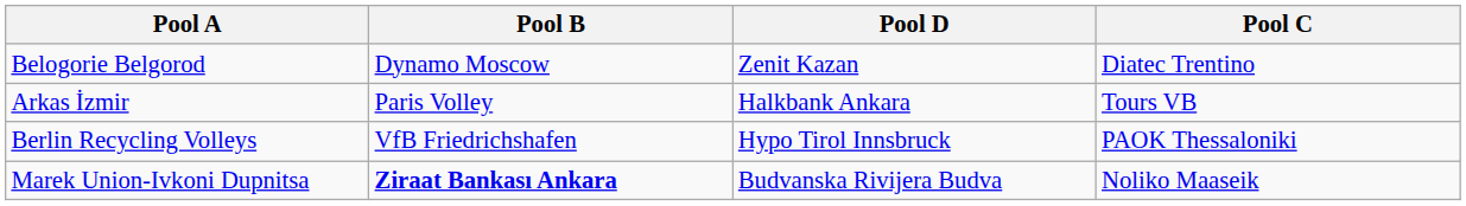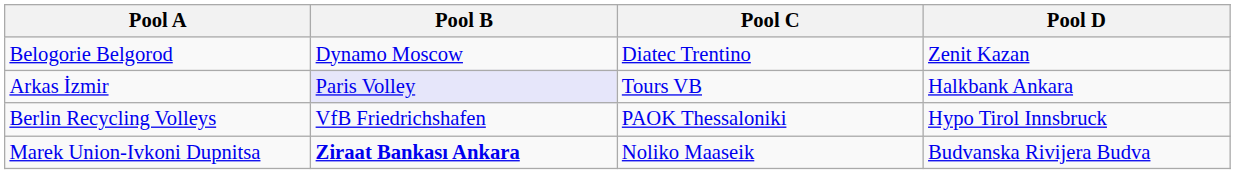 <table class="wikitable">
 <tr>
 <th width=230>Pool A</th>
 <th width=230>Pool B</th>
+<th width=230>Pool C</th>
 <th width=230>Pool D</th>
-<th width=230>Pool C</th>
 </tr>
 <tr>
 <td> <a href='#'>Belogorie Belgorod</a></td>
 <td> <a href='#'>Dynamo Moscow</a></td>
+<td> <a href='#'>Diatec Trentino</a></td>
 <td> <a href='#'>Zenit Kazan</a></td>
-<td> <a href='#'>Diatec Trentino</a></td>
 </tr>
 <tr>
 <td> <a href='#'>Arkas İzmir</a></td>
-<td> <a href='#'>Paris Volley</a></td>
+<td style="background: lavender;"> <a href='#'>Paris Volley</a></td>
+<td> <a href='#'>Tours VB</a></td>
 <td> <a href='#'>Halkbank Ankara</a></td>
-<td> <a href='#'>Tours VB</a></td>
 </tr>
 <tr>
 <td> <a href='#'>Berlin Recycling Volleys</a></td>
 <td> <a href='#'>VfB Friedrichshafen</a></td>
+<td> <a href='#'>PAOK Thessaloniki</a></td>
 <td> <a href='#'>Hypo Tirol Innsbruck</a></td>
-<td> <a href='#'>PAOK Thessaloniki</a></td>
 </tr>
 <tr>
 <td> <a href='#'>Marek Union-Ivkoni Dupnitsa</a></td>
 <td><strong> <a href='#'>Ziraat Bankası Ankara</a></strong></td>
+<td> <a href='#'>Noliko Maaseik</a></td>
 <td> <a href='#'>Budvanska Rivijera Budva</a></td>
-<td> <a href='#'>Noliko Maaseik</a></td>
 </tr>
 </table>
